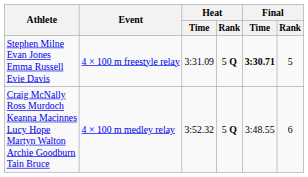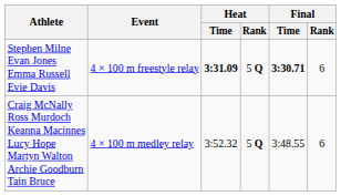 <table class=wikitable style=font-size:90%>
 <tr>
 <th rowspan=2>Athlete</th>
 <th rowspan=2>Event</th>
 <th colspan=2>Heat</th>
 <th colspan=2>Final</th>
 </tr>
 <tr style=font-size:95%>
 <th>Time</th>
 <th>Rank</th>
 <th>Time</th>
 <th>Rank</th>
 </tr>
 <tr align=center>
 <td align=left><a href='#'>Stephen Milne</a><br><a href='#'>Evan Jones</a><br><a href='#'>Emma Russell</a><br><a href='#'>Evie Davis</a></td>
 <td align=left><a href='#'>4 × 100 m freestyle relay</a></td>
-<td>3:31.09</td>
+<td><strong>3:31.09</strong></td>
 <td>5 <strong>Q</strong></td>
 <td><strong>3:30.71</strong></td>
-<td>5</td>
+<td>6</td>
 </tr>
 <tr align=center>
 <td align=left><a href='#'>Craig McNally</a><br><a href='#'>Ross Murdoch</a><br><a href='#'>Keanna Macinnes</a><br><a href='#'>Lucy Hope</a><br><a href='#'>Martyn Walton</a><br><a href='#'>Archie Goodburn</a><br><a href='#'>Tain Bruce</a></td>
 <td align=left><a href='#'>4 × 100 m medley relay</a></td>
 <td>3:52.32</td>
 <td>5 <strong>Q</strong></td>
 <td>3:48.55</td>
 <td>6</td>
 </tr>
 </table>
